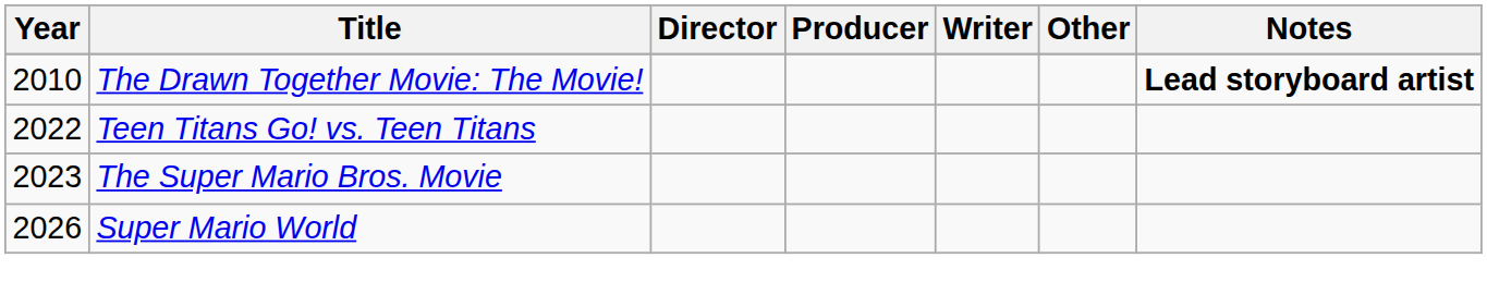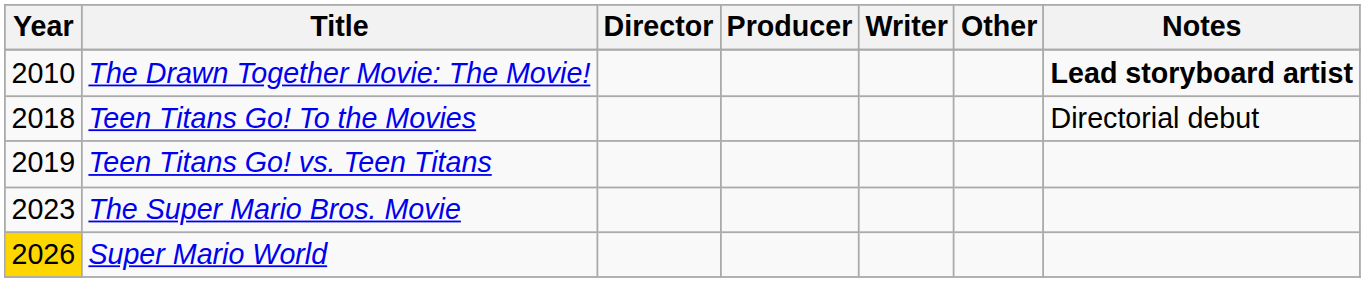 <table class="wikitable">
 <tr>
 <th>Year</th>
 <th>Title</th>
 <th>Director</th>
 <th>Producer</th>
 <th>Writer</th>
 <th>Other</th>
 <th>Notes</th>
 </tr>
 <tr>
 </tr>
 <tr>
 <td>2010</td>
 <td><em><a href='#'>The Drawn Together Movie: The Movie!</a></em></td>
 <td></td>
 <td></td>
 <td></td>
 <td></td>
 <td><strong>Lead storyboard artist</strong></td>
 </tr>
 <tr>
-<td>2022</td>
+<td>2018</td>
+<td><em><a href='#'>Teen Titans Go! To the Movies</a></em></td>
+<td></td>
+<td></td>
+<td></td>
+<td></td>
+<td>Directorial debut</td>
+</tr>
+<tr>
+<td>2019</td>
 <td><em><a href='#'>Teen Titans Go! vs. Teen Titans</a></em></td>
 <td></td>
 <td></td>
 <td></td>
 <td></td>
 <td></td>
 </tr>
 <tr>
 <td>2023</td>
 <td><em><a href='#'>The Super Mario Bros. Movie</a></em></td>
 <td></td>
 <td></td>
 <td></td>
 <td></td>
 <td></td>
 </tr>
 <tr>
-<td>2026</td>
+<td style="background: gold;">2026</td>
 <td><em><a href='#'>Super Mario World</a></em></td>
 <td></td>
 <td></td>
 <td></td>
 <td></td>
 <td></td>
 </tr>
 </table>
